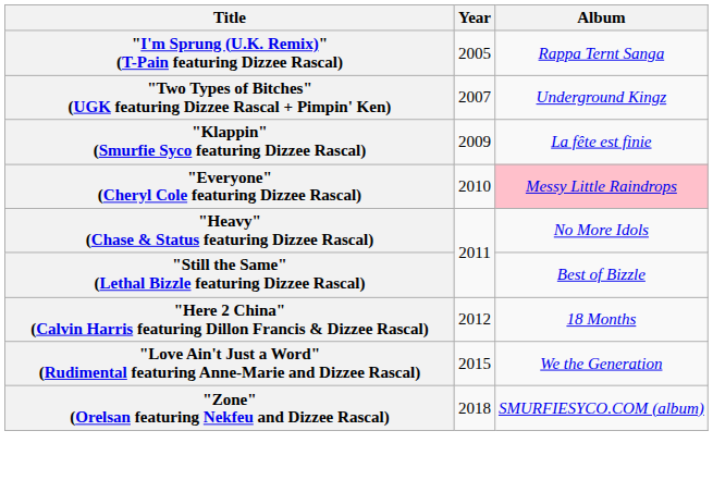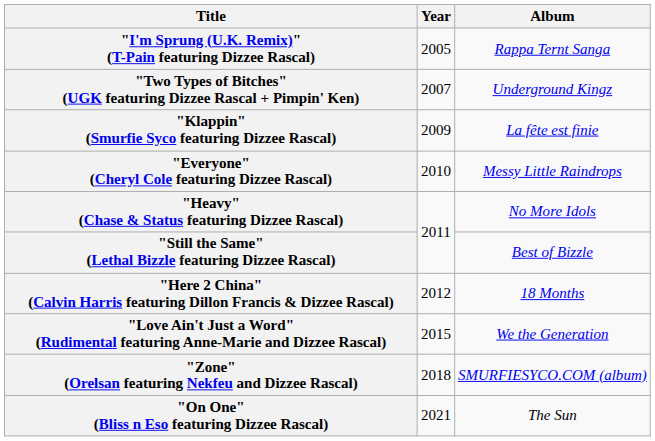 <table class="wikitable plainrowheaders" style="text-align:center;" border="1">
 <tr>
 <th scope="col" style="width:27em;">Title</th>
 <th scope="col" style="width:1em;">Year</th>
 <th scope="col">Album</th>
 </tr>
 <tr>
 <th scope="row">"<a href='#'>I'm Sprung (U.K. Remix)</a>"<br><span>(<a href='#'>T-Pain</a> featuring Dizzee Rascal)</span></th>
 <td>2005</td>
 <td><em><a href='#'>Rappa Ternt Sanga</a></em></td>
 </tr>
 <tr>
 <th scope="row">"Two Types of Bitches"<br><span>(<a href='#'>UGK</a> featuring Dizzee Rascal + Pimpin' Ken)</span></th>
 <td>2007</td>
 <td><em><a href='#'>Underground Kingz</a></em></td>
 </tr>
 <tr>
 <th scope="row">"Klappin"<br><span>(<a href='#'>Smurfie Syco</a> featuring Dizzee Rascal)</span></th>
 <td>2009</td>
 <td><em><a href='#'>La fête est finie</a></em></td>
 </tr>
 <tr>
 <th scope="row">"Everyone"<br><span>(<a href='#'>Cheryl Cole</a> featuring Dizzee Rascal)</span></th>
 <td>2010</td>
-<td style="background: pink;"><em><a href='#'>Messy Little Raindrops</a></em></td>
+<td><em><a href='#'>Messy Little Raindrops</a></em></td>
 </tr>
 <tr>
 <th scope="row">"Heavy"<br><span>(<a href='#'>Chase & Status</a> featuring Dizzee Rascal)</span></th>
 <td rowspan="2">2011</td>
 <td><em><a href='#'>No More Idols</a></em></td>
 </tr>
 <tr>
 <th scope="row">"Still the Same"<br><span>(<a href='#'>Lethal Bizzle</a> featuring Dizzee Rascal)</span></th>
 <td><em><a href='#'>Best of Bizzle</a></em></td>
 </tr>
 <tr>
 <th scope="row">"Here 2 China"<br><span>(<a href='#'>Calvin Harris</a> featuring Dillon Francis & Dizzee Rascal)</span></th>
 <td>2012</td>
 <td><em><a href='#'>18 Months</a></em></td>
 </tr>
 <tr>
 <th scope="row">"Love Ain't Just a Word"<br><span>(<a href='#'>Rudimental</a> featuring Anne-Marie and Dizzee Rascal)</span></th>
 <td>2015</td>
 <td><em><a href='#'>We the Generation</a></em></td>
 </tr>
 <tr>
 <th scope="row">"Zone"<br><span>(<a href='#'>Orelsan</a> featuring <a href='#'>Nekfeu</a> and Dizzee Rascal)</span></th>
 <td>2018</td>
 <td><em><a href='#'>SMURFIESYCO.COM (album)</a></em></td>
 </tr>
+<tr>
+<th scope="row">"On One"<br><span>(<a href='#'>Bliss n Eso</a> featuring Dizzee Rascal)</span></th>
+<td>2021</td>
+<td><em>The Sun</em></td>
+</tr>
 </table>
